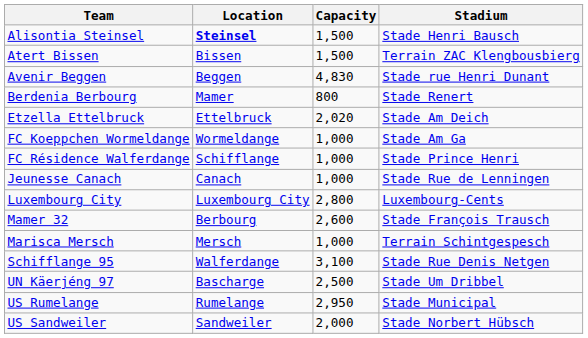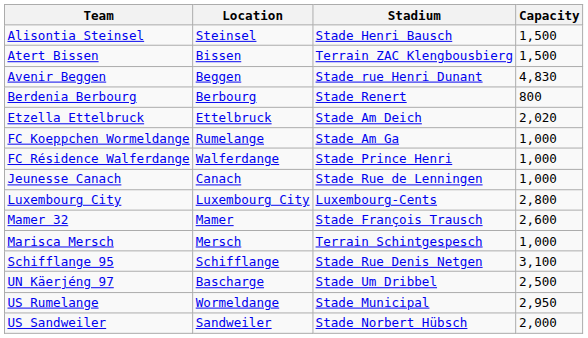 <table class="wikitable">
 <tr>
 <th>Team</th>
 <th>Location</th>
+<th>Stadium</th>
 <th>Capacity</th>
-<th>Stadium</th>
 </tr>
 <tr>
 <td><a href='#'>Alisontia Steinsel</a></td>
-<td><strong><a href='#'>Steinsel</a></strong></td>
+<td><a href='#'>Steinsel</a></td>
+<td><a href='#'>Stade Henri Bausch</a></td>
 <td>1,500</td>
-<td><a href='#'>Stade Henri Bausch</a></td>
 </tr>
 <tr>
 <td><a href='#'>Atert Bissen</a></td>
 <td><a href='#'>Bissen</a></td>
+<td><a href='#'>Terrain ZAC Klengbousbierg</a></td>
 <td>1,500</td>
-<td><a href='#'>Terrain ZAC Klengbousbierg</a></td>
 </tr>
 <tr>
 <td><a href='#'>Avenir Beggen</a></td>
 <td><a href='#'>Beggen</a></td>
+<td><a href='#'>Stade rue Henri Dunant</a></td>
 <td>4,830</td>
-<td><a href='#'>Stade rue Henri Dunant</a></td>
 </tr>
 <tr>
 <td><a href='#'>Berdenia Berbourg</a></td>
-<td><a href='#'>Mamer</a></td>
+<td><a href='#'>Berbourg</a></td>
+<td><a href='#'>Stade Renert</a></td>
 <td>800</td>
-<td><a href='#'>Stade Renert</a></td>
 </tr>
 <tr>
 <td><a href='#'>Etzella Ettelbruck</a></td>
 <td><a href='#'>Ettelbruck</a></td>
+<td><a href='#'>Stade Am Deich</a></td>
 <td>2,020</td>
-<td><a href='#'>Stade Am Deich</a></td>
 </tr>
 <tr>
 <td><a href='#'>FC Koeppchen Wormeldange</a></td>
-<td><a href='#'>Wormeldange</a></td>
+<td><a href='#'>Rumelange</a></td>
+<td><a href='#'>Stade Am Ga</a></td>
 <td>1,000</td>
-<td><a href='#'>Stade Am Ga</a></td>
 </tr>
 <tr>
 <td><a href='#'>FC Résidence Walferdange</a></td>
-<td><a href='#'>Schifflange</a></td>
+<td><a href='#'>Walferdange</a></td>
+<td><a href='#'>Stade Prince Henri</a></td>
 <td>1,000</td>
-<td><a href='#'>Stade Prince Henri</a></td>
 </tr>
 <tr>
 <td><a href='#'>Jeunesse Canach</a></td>
 <td><a href='#'>Canach</a></td>
+<td><a href='#'>Stade Rue de Lenningen</a></td>
 <td>1,000</td>
-<td><a href='#'>Stade Rue de Lenningen</a></td>
 </tr>
 <tr>
 <td><a href='#'>Luxembourg City</a></td>
 <td><a href='#'>Luxembourg City</a></td>
+<td><a href='#'>Luxembourg-Cents</a></td>
 <td>2,800</td>
-<td><a href='#'>Luxembourg-Cents</a></td>
 </tr>
 <tr>
 <td><a href='#'>Mamer 32</a></td>
-<td><a href='#'>Berbourg</a></td>
+<td><a href='#'>Mamer</a></td>
+<td><a href='#'>Stade François Trausch</a></td>
 <td>2,600</td>
-<td><a href='#'>Stade François Trausch</a></td>
 </tr>
 <tr>
 <td><a href='#'>Marisca Mersch</a></td>
 <td><a href='#'>Mersch</a></td>
+<td><a href='#'>Terrain Schintgespesch</a></td>
 <td>1,000</td>
-<td><a href='#'>Terrain Schintgespesch</a></td>
 </tr>
 <tr>
 <td><a href='#'>Schifflange 95</a></td>
-<td><a href='#'>Walferdange</a></td>
+<td><a href='#'>Schifflange</a></td>
+<td><a href='#'>Stade Rue Denis Netgen</a></td>
 <td>3,100</td>
-<td><a href='#'>Stade Rue Denis Netgen</a></td>
 </tr>
 <tr>
 <td><a href='#'>UN Käerjéng 97</a></td>
 <td><a href='#'>Bascharge</a></td>
+<td><a href='#'>Stade Um Dribbel</a></td>
 <td>2,500</td>
-<td><a href='#'>Stade Um Dribbel</a></td>
 </tr>
 <tr>
 <td><a href='#'>US Rumelange</a></td>
-<td><a href='#'>Rumelange</a></td>
+<td><a href='#'>Wormeldange</a></td>
+<td><a href='#'>Stade Municipal</a></td>
 <td>2,950</td>
-<td><a href='#'>Stade Municipal</a></td>
 </tr>
 <tr>
 <td><a href='#'>US Sandweiler</a></td>
 <td><a href='#'>Sandweiler</a></td>
+<td><a href='#'>Stade Norbert Hübsch</a></td>
 <td>2,000</td>
-<td><a href='#'>Stade Norbert Hübsch</a></td>
 </tr>
 </table>
